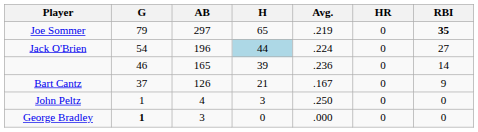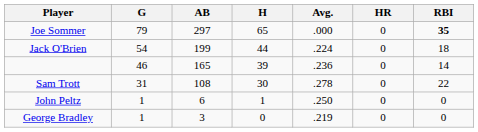 <table class="wikitable sortable">
 <tr>
 <th bgcolor="#DDDDFF" width="16%">Player</th>
 <th bgcolor="#DDDDFF" width="9%">G</th>
 <th bgcolor="#DDDDFF" width="9%">AB</th>
 <th bgcolor="#DDDDFF" width="9%">H</th>
 <th bgcolor="#DDDDFF" width="9%">Avg.</th>
 <th bgcolor="#DDDDFF" width="9%">HR</th>
 <th bgcolor="#DDDDFF" width="9%">RBI</th>
 </tr>
 <tr align="center">
 <td><a href='#'>Joe Sommer</a></td>
 <td>79</td>
 <td>297</td>
 <td>65</td>
-<td>.219</td>
+<td>.000</td>
 <td>0</td>
 <td><strong>35</strong></td>
 </tr>
 <tr align="center">
 <td><a href='#'>Jack O'Brien</a></td>
 <td>54</td>
-<td>196</td>
-<td style="background: lightblue;">44</td>
+<td>199</td>
+<td>44</td>
 <td>.224</td>
 <td>0</td>
-<td>27</td>
+<td>18</td>
 </tr>
 <tr align="center">
 <td></td>
 <td>46</td>
 <td>165</td>
 <td>39</td>
 <td>.236</td>
 <td>0</td>
 <td>14</td>
 </tr>
 <tr align="center">
-<td><a href='#'>Bart Cantz</a></td>
-<td>37</td>
-<td>126</td>
-<td>21</td>
-<td>.167</td>
+<td><a href='#'>Sam Trott</a></td>
+<td>31</td>
+<td>108</td>
+<td>30</td>
+<td>.278</td>
 <td>0</td>
-<td>9</td>
+<td>22</td>
 </tr>
 <tr align="center">
 <td><a href='#'>John Peltz</a></td>
 <td>1</td>
-<td>4</td>
-<td>3</td>
+<td>6</td>
+<td>1</td>
 <td>.250</td>
 <td>0</td>
 <td>0</td>
 </tr>
 <tr align="center">
 <td><a href='#'>George Bradley</a></td>
-<td><strong>1</strong></td>
+<td>1</td>
 <td>3</td>
 <td>0</td>
-<td>.000</td>
+<td>.219</td>
 <td>0</td>
 <td>0</td>
 </tr>
 </table>
